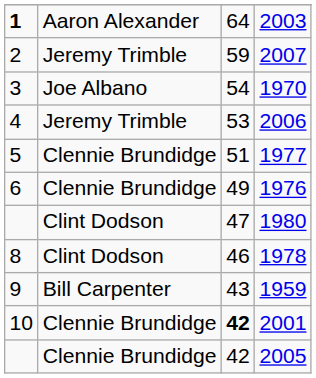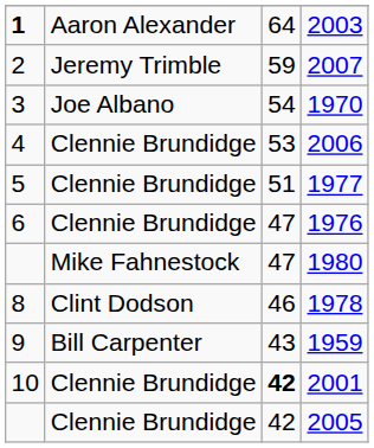 <table class="wikitable">
 <tr>
 </tr>
 <tr>
 <td><strong>1</strong></td>
 <td>Aaron Alexander</td>
 <td>64</td>
 <td><a href='#'>2003</a></td>
 </tr>
 <tr>
 <td>2</td>
 <td>Jeremy Trimble</td>
 <td>59</td>
 <td><a href='#'>2007</a></td>
 </tr>
 <tr>
 <td>3</td>
 <td>Joe Albano</td>
 <td>54</td>
 <td><a href='#'>1970</a></td>
 </tr>
 <tr>
 <td>4</td>
-<td>Jeremy Trimble</td>
+<td>Clennie Brundidge</td>
 <td>53</td>
 <td><a href='#'>2006</a></td>
 </tr>
 <tr>
 <td>5</td>
 <td>Clennie Brundidge</td>
 <td>51</td>
 <td><a href='#'>1977</a></td>
 </tr>
 <tr>
 <td>6</td>
 <td>Clennie Brundidge</td>
-<td>49</td>
+<td>47</td>
 <td><a href='#'>1976</a></td>
 </tr>
 <tr>
 <td></td>
-<td>Clint Dodson</td>
+<td>Mike Fahnestock</td>
 <td>47</td>
 <td><a href='#'>1980</a></td>
 </tr>
 <tr>
 <td>8</td>
 <td>Clint Dodson</td>
 <td>46</td>
 <td><a href='#'>1978</a></td>
 </tr>
 <tr>
 <td>9</td>
 <td>Bill Carpenter</td>
 <td>43</td>
 <td><a href='#'>1959</a></td>
 </tr>
 <tr>
 <td>10</td>
 <td>Clennie Brundidge</td>
 <td><strong>42</strong></td>
 <td><a href='#'>2001</a></td>
 </tr>
 <tr>
 <td></td>
 <td>Clennie Brundidge</td>
 <td>42</td>
 <td><a href='#'>2005</a></td>
 </tr>
 </table>
